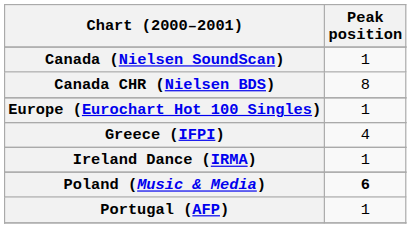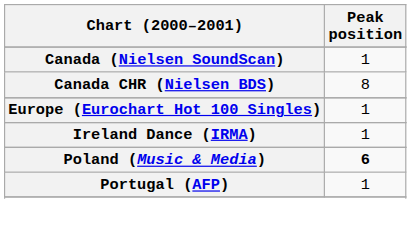 <table class="wikitable sortable plainrowheaders" style="text-align:center">
 <tr>
 <th scope="col">Chart (2000–2001)</th>
 <th scope="col">Peak<br>position</th>
 </tr>
 <tr>
 </tr>
 <tr>
 </tr>
 <tr>
 </tr>
 <tr>
 </tr>
 <tr>
 </tr>
 <tr>
 </tr>
 <tr>
 <th scope="row">Canada (<a href='#'>Nielsen SoundScan</a>)</th>
 <td>1</td>
 </tr>
 <tr>
 <th scope="row">Canada CHR (<a href='#'>Nielsen BDS</a>)</th>
 <td>8</td>
 </tr>
 <tr>
 </tr>
 <tr>
 <th scope="row">Europe (<a href='#'>Eurochart Hot 100 Singles</a>)</th>
 <td>1</td>
 </tr>
 <tr>
 </tr>
 <tr>
 </tr>
 <tr>
-</tr>
-<tr>
-<th scope="row">Greece (<a href='#'>IFPI</a>)</th>
-<td>4</td>
 </tr>
 <tr>
 </tr>
 <tr>
 <th scope="row">Ireland Dance (<a href='#'>IRMA</a>)</th>
 <td>1</td>
 </tr>
 <tr>
 </tr>
 <tr>
 </tr>
 <tr>
 </tr>
 <tr>
 </tr>
 <tr>
 <th scope="row">Poland (<em><a href='#'>Music & Media</a></em>)</th>
 <td><strong>6</strong></td>
 </tr>
 <tr>
 <th scope=row>Portugal (<a href='#'>AFP</a>)</th>
 <td>1</td>
 </tr>
 <tr>
 </tr>
 <tr>
 </tr>
 <tr>
 </tr>
 <tr>
 </tr>
 <tr>
 </tr>
 <tr>
 </tr>
 <tr>
 </tr>
 <tr>
 </tr>
 <tr>
 </tr>
 <tr>
 </tr>
 <tr>
 </tr>
 </table>
